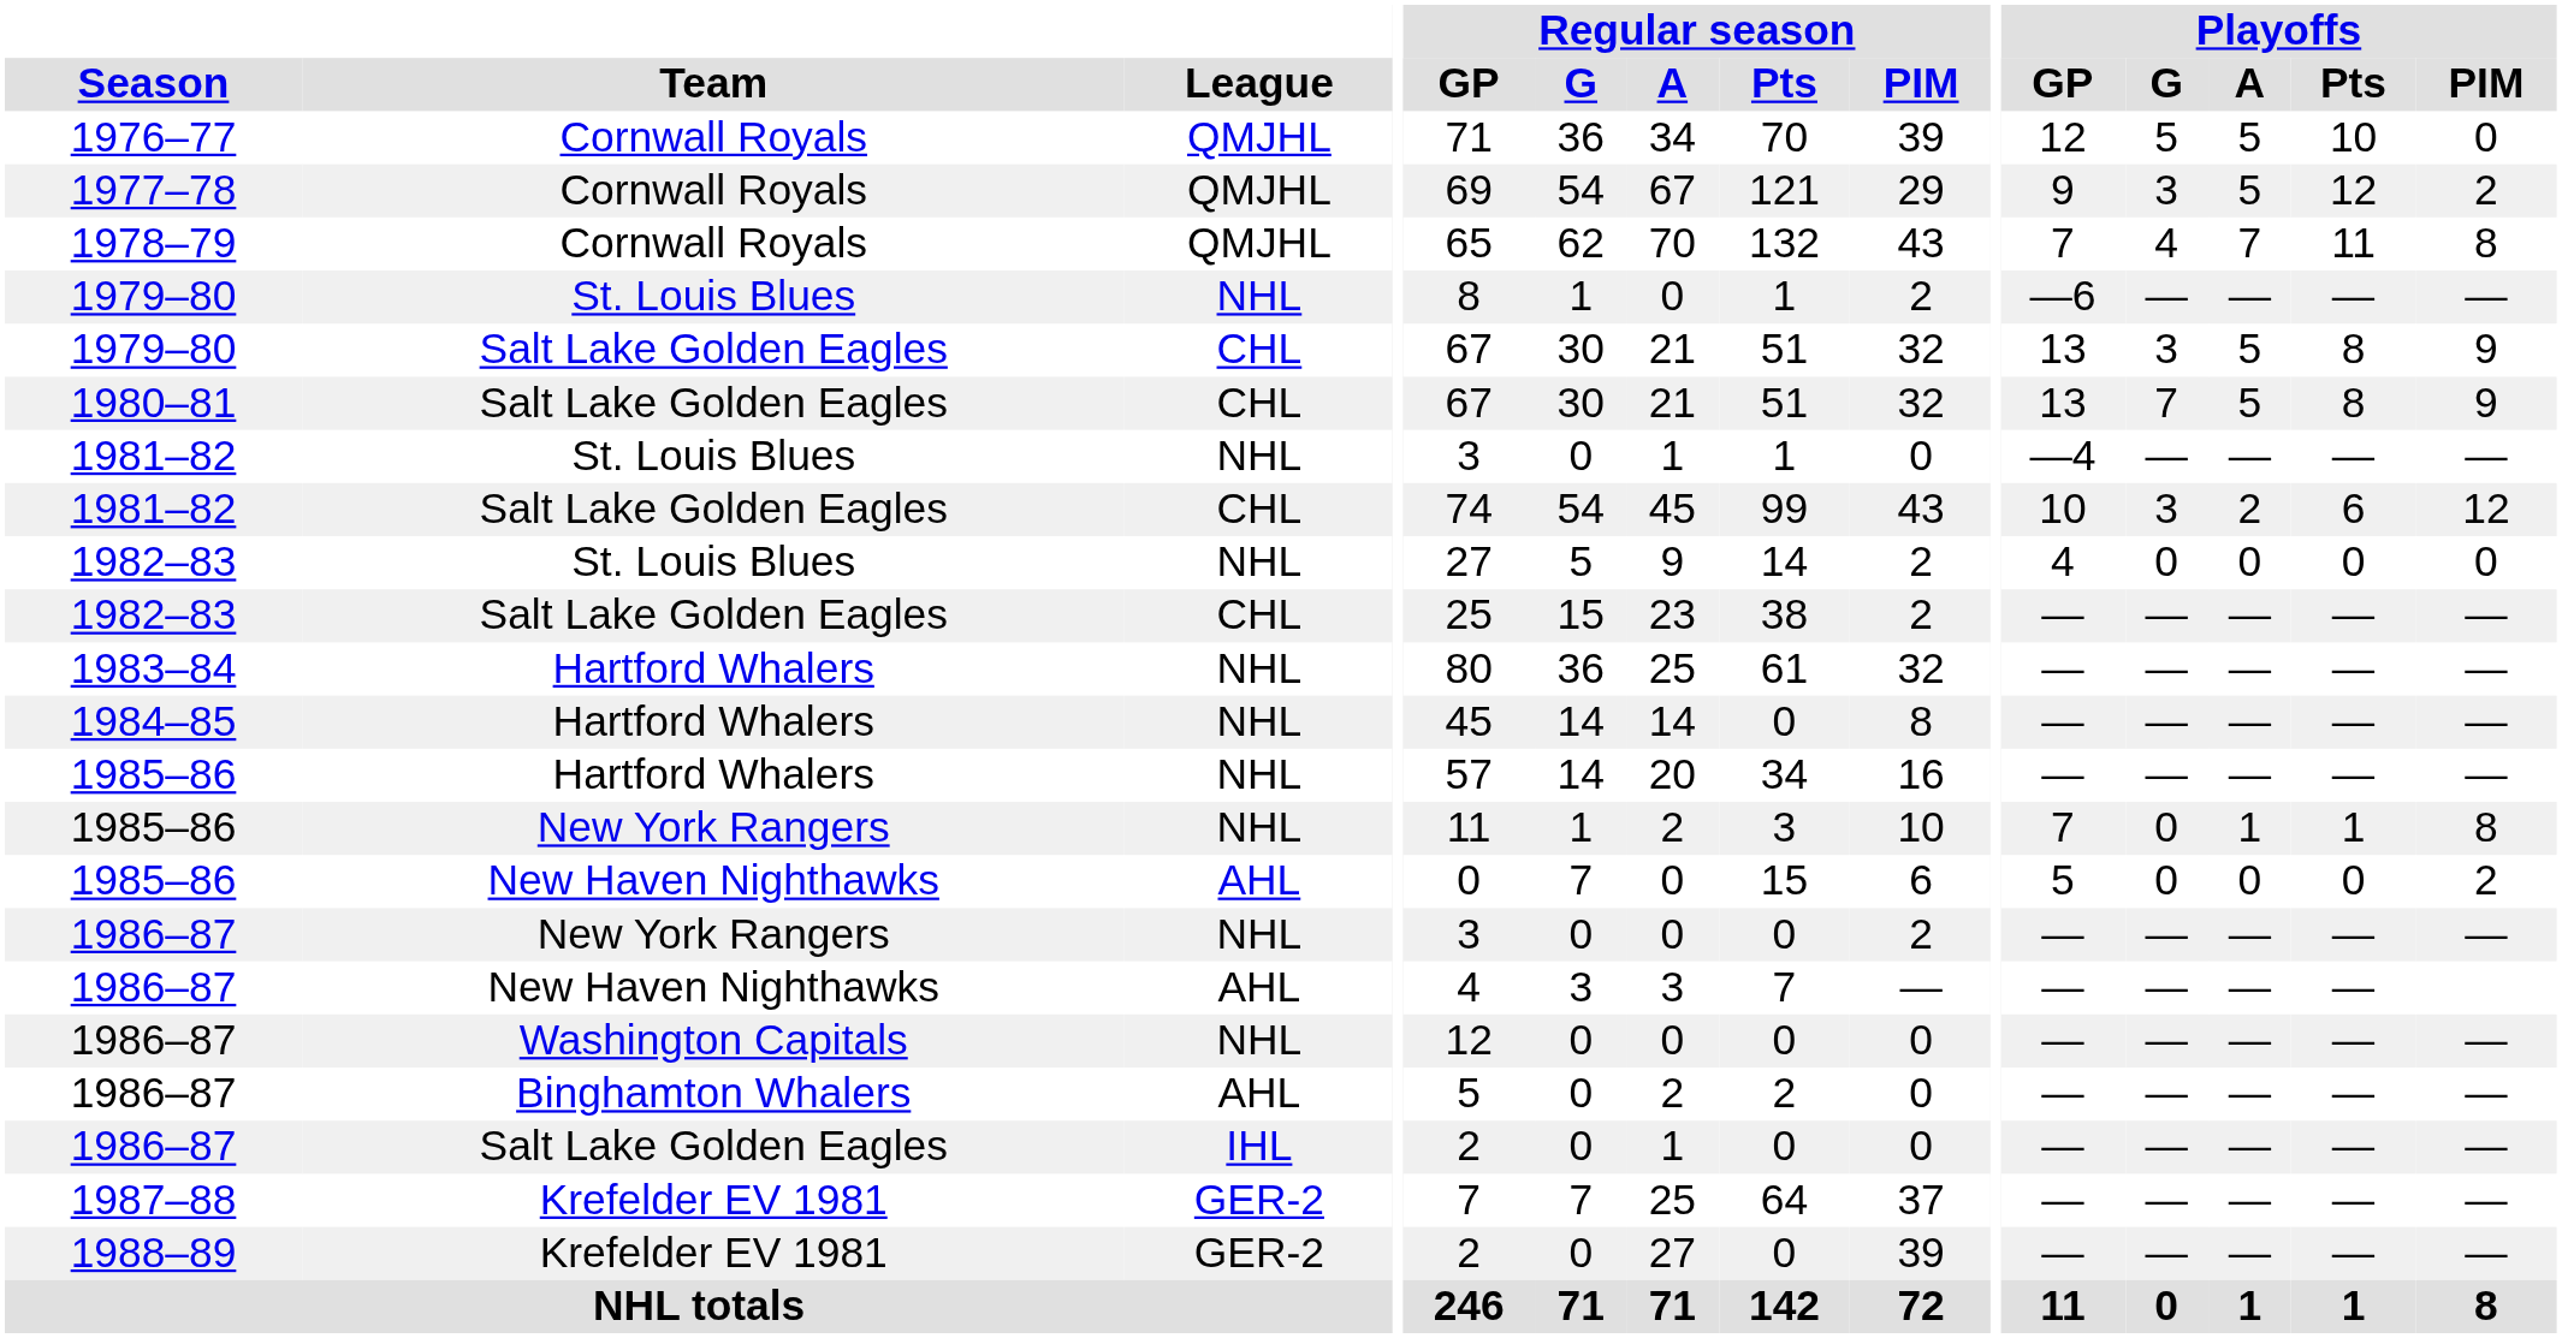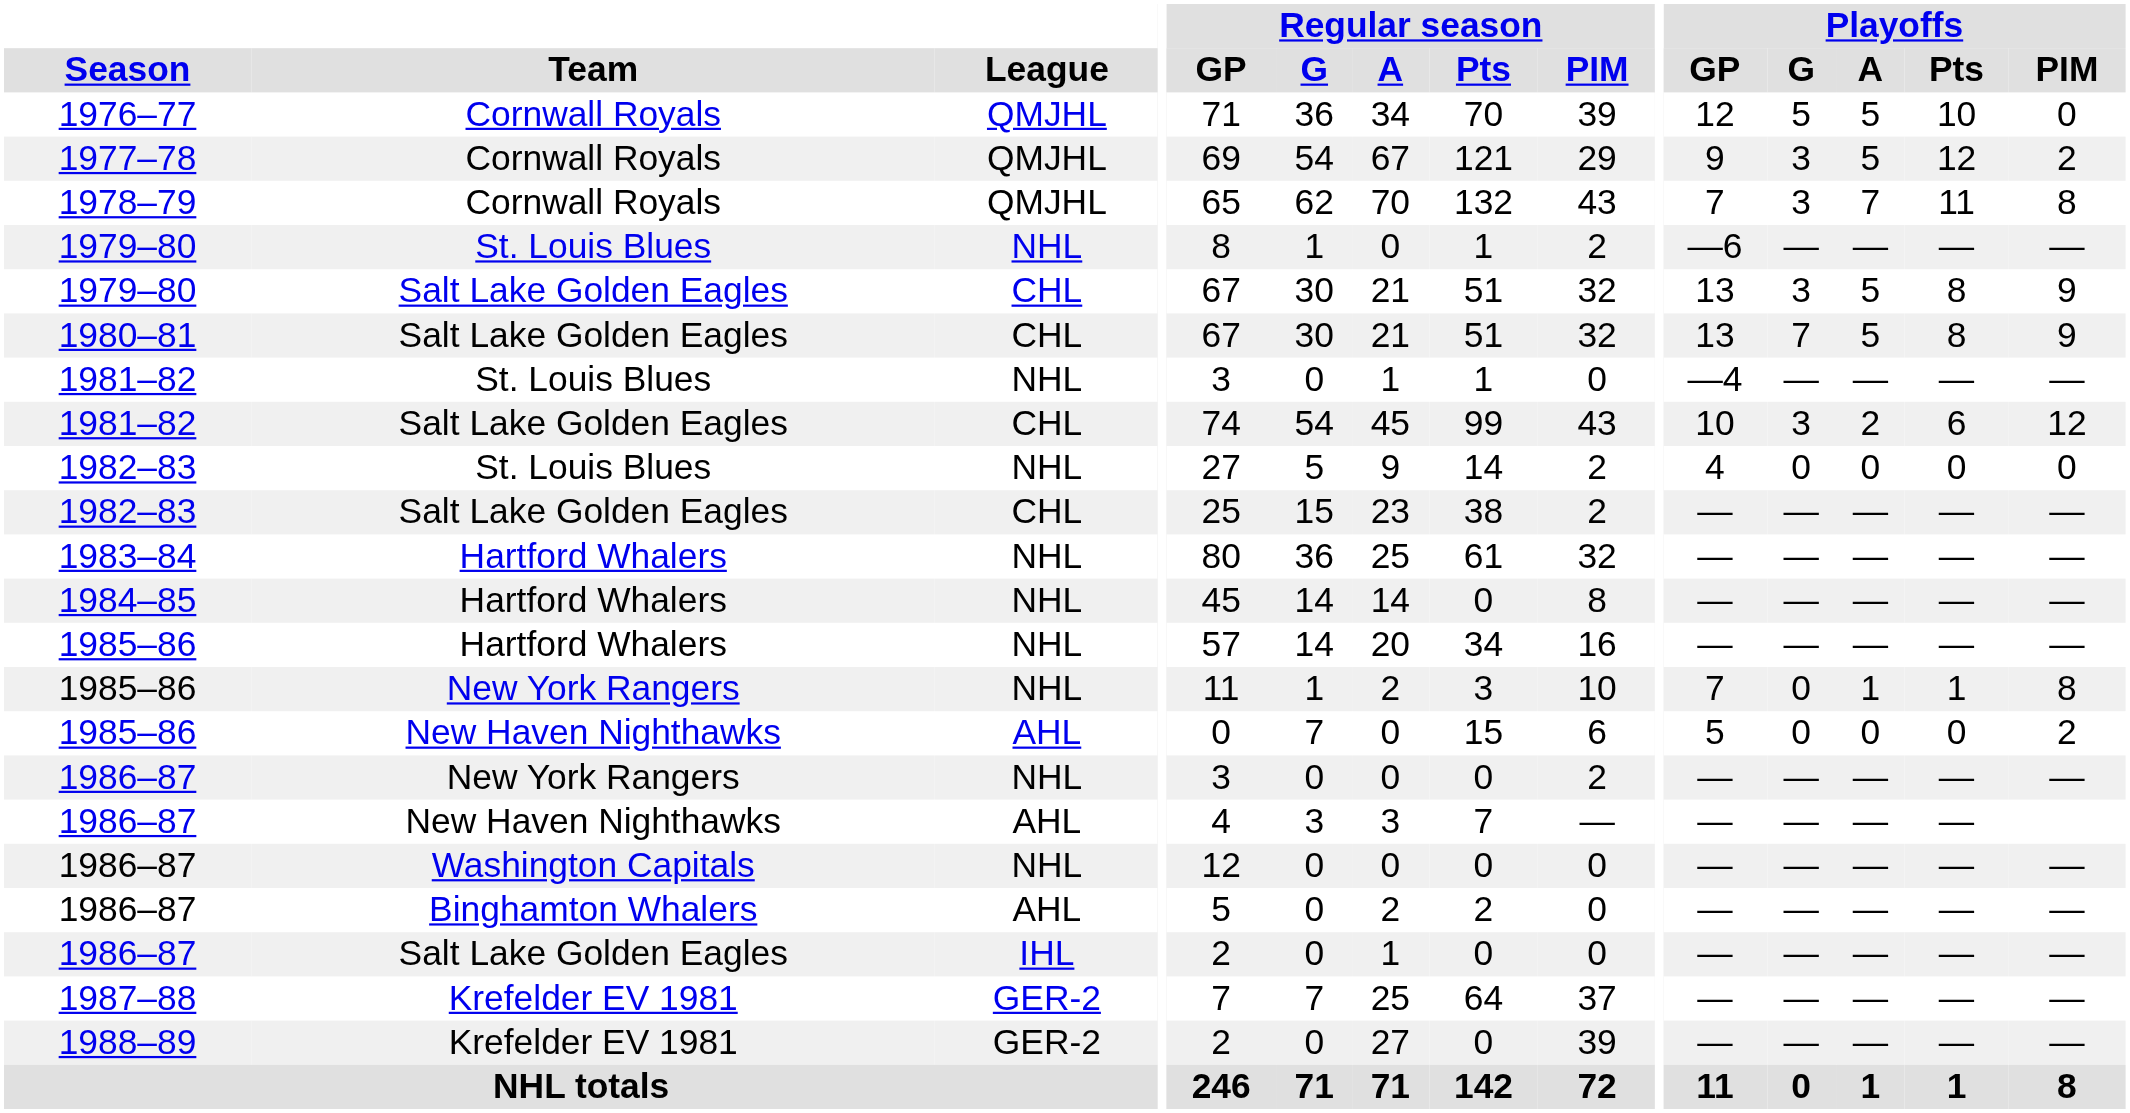 <table border="0" cellpadding="1" cellspacing="0" style="text-align:center; width:60em">
 <tr bgcolor="#e0e0e0">
 <th colspan="3" bgcolor="#ffffff"></th>
 <th rowspan="100" bgcolor="#ffffff"></th>
 <th colspan="5"><a href='#'>Regular season</a></th>
 <th rowspan="100" bgcolor="#ffffff"></th>
 <th colspan="5"><a href='#'>Playoffs</a></th>
 </tr>
 <tr bgcolor="#e0e0e0">
 <th><a href='#'>Season</a></th>
 <th>Team</th>
 <th>League</th>
 <th>GP</th>
 <th><a href='#'>G</a></th>
 <th><a href='#'>A</a></th>
 <th><a href='#'>Pts</a></th>
 <th><a href='#'>PIM</a></th>
 <th>GP</th>
 <th>G</th>
 <th>A</th>
 <th>Pts</th>
 <th>PIM</th>
 </tr>
 <tr>
 <td><a href='#'>1976–77</a></td>
 <td><a href='#'>Cornwall Royals</a></td>
 <td><a href='#'>QMJHL</a></td>
 <td>71</td>
 <td>36</td>
 <td>34</td>
 <td>70</td>
 <td>39</td>
 <td>12</td>
 <td>5</td>
 <td>5</td>
 <td>10</td>
 <td>0</td>
 </tr>
 <tr bgcolor="#f0f0f0">
 <td><a href='#'>1977–78</a></td>
 <td>Cornwall Royals</td>
 <td>QMJHL</td>
 <td>69</td>
 <td>54</td>
 <td>67</td>
 <td>121</td>
 <td>29</td>
 <td>9</td>
 <td>3</td>
 <td>5</td>
 <td>12</td>
 <td>2</td>
 </tr>
 <tr>
 <td><a href='#'>1978–79</a></td>
 <td>Cornwall Royals</td>
 <td>QMJHL</td>
 <td>65</td>
 <td>62</td>
 <td>70</td>
 <td>132</td>
 <td>43</td>
 <td>7</td>
-<td>4</td>
+<td>3</td>
 <td>7</td>
 <td>11</td>
 <td>8</td>
 </tr>
 <tr bgcolor="#f0f0f0">
 <td><a href='#'>1979–80</a></td>
 <td><a href='#'>St. Louis Blues</a></td>
 <td><a href='#'>NHL</a></td>
 <td>8</td>
 <td>1</td>
 <td>0</td>
 <td>1</td>
 <td>2</td>
 <td>—6</td>
 <td>—</td>
 <td>—</td>
 <td>—</td>
 <td>—</td>
 </tr>
 <tr>
 <td><a href='#'>1979–80</a></td>
 <td><a href='#'>Salt Lake Golden Eagles</a></td>
 <td><a href='#'>CHL</a></td>
 <td>67</td>
 <td>30</td>
 <td>21</td>
 <td>51</td>
 <td>32</td>
 <td>13</td>
 <td>3</td>
 <td>5</td>
 <td>8</td>
 <td>9</td>
 </tr>
 <tr bgcolor="#f0f0f0">
 <td><a href='#'>1980–81</a></td>
 <td>Salt Lake Golden Eagles</td>
 <td>CHL</td>
 <td>67</td>
 <td>30</td>
 <td>21</td>
 <td>51</td>
 <td>32</td>
 <td>13</td>
 <td>7</td>
 <td>5</td>
 <td>8</td>
 <td>9</td>
 </tr>
 <tr>
 <td><a href='#'>1981–82</a></td>
 <td>St. Louis Blues</td>
 <td>NHL</td>
 <td>3</td>
 <td>0</td>
 <td>1</td>
 <td>1</td>
 <td>0</td>
 <td>—4</td>
 <td>—</td>
 <td>—</td>
 <td>—</td>
 <td>—</td>
 </tr>
 <tr bgcolor="#f0f0f0">
 <td><a href='#'>1981–82</a></td>
 <td>Salt Lake Golden Eagles</td>
 <td>CHL</td>
 <td>74</td>
 <td>54</td>
 <td>45</td>
 <td>99</td>
 <td>43</td>
 <td>10</td>
 <td>3</td>
 <td>2</td>
 <td>6</td>
 <td>12</td>
 </tr>
 <tr>
 <td><a href='#'>1982–83</a></td>
 <td>St. Louis Blues</td>
 <td>NHL</td>
 <td>27</td>
 <td>5</td>
 <td>9</td>
 <td>14</td>
 <td>2</td>
 <td>4</td>
 <td>0</td>
 <td>0</td>
 <td>0</td>
 <td>0</td>
 </tr>
 <tr bgcolor="#f0f0f0">
 <td><a href='#'>1982–83</a></td>
 <td>Salt Lake Golden Eagles</td>
 <td>CHL</td>
 <td>25</td>
 <td>15</td>
 <td>23</td>
 <td>38</td>
 <td>2</td>
 <td>—</td>
 <td>—</td>
 <td>—</td>
 <td>—</td>
 <td>—</td>
 </tr>
 <tr>
 <td><a href='#'>1983–84</a></td>
 <td><a href='#'>Hartford Whalers</a></td>
 <td>NHL</td>
 <td>80</td>
 <td>36</td>
 <td>25</td>
 <td>61</td>
 <td>32</td>
 <td>—</td>
 <td>—</td>
 <td>—</td>
 <td>—</td>
 <td>—</td>
 </tr>
 <tr bgcolor="#f0f0f0">
 <td><a href='#'>1984–85</a></td>
 <td>Hartford Whalers</td>
 <td>NHL</td>
 <td>45</td>
 <td>14</td>
 <td>14</td>
 <td>0</td>
 <td>8</td>
 <td>—</td>
 <td>—</td>
 <td>—</td>
 <td>—</td>
 <td>—</td>
 </tr>
 <tr>
 <td><a href='#'>1985–86</a></td>
 <td>Hartford Whalers</td>
 <td>NHL</td>
 <td>57</td>
 <td>14</td>
 <td>20</td>
 <td>34</td>
 <td>16</td>
 <td>—</td>
 <td>—</td>
 <td>—</td>
 <td>—</td>
 <td>—</td>
 </tr>
 <tr bgcolor="#f0f0f0">
 <td>1985–86</td>
 <td><a href='#'>New York Rangers</a></td>
 <td>NHL</td>
 <td>11</td>
 <td>1</td>
 <td>2</td>
 <td>3</td>
 <td>10</td>
 <td>7</td>
 <td>0</td>
 <td>1</td>
 <td>1</td>
 <td>8</td>
 </tr>
 <tr>
 <td><a href='#'>1985–86</a></td>
 <td><a href='#'>New Haven Nighthawks</a></td>
 <td><a href='#'>AHL</a></td>
 <td>0</td>
 <td>7</td>
 <td>0</td>
 <td>15</td>
 <td>6</td>
 <td>5</td>
 <td>0</td>
 <td>0</td>
 <td>0</td>
 <td>2</td>
 </tr>
 <tr bgcolor="#f0f0f0">
 <td><a href='#'>1986–87</a></td>
 <td>New York Rangers</td>
 <td>NHL</td>
 <td>3</td>
 <td>0</td>
 <td>0</td>
 <td>0</td>
 <td>2</td>
 <td>—</td>
 <td>—</td>
 <td>—</td>
 <td>—</td>
 <td>—</td>
 </tr>
 <tr>
 <td><a href='#'>1986–87</a></td>
 <td>New Haven Nighthawks</td>
 <td>AHL</td>
 <td>4</td>
 <td>3</td>
 <td 0>3</td>
 <td>7</td>
 <td>—</td>
 <td>—</td>
 <td>—</td>
 <td>—</td>
 <td>—</td>
 </tr>
 <tr bgcolor="#f0f0f0">
 <td>1986–87</td>
 <td><a href='#'>Washington Capitals</a></td>
 <td>NHL</td>
 <td>12</td>
 <td>0</td>
 <td>0</td>
 <td>0</td>
 <td>0</td>
 <td>—</td>
 <td>—</td>
 <td>—</td>
 <td>—</td>
 <td>—</td>
 </tr>
 <tr>
 <td>1986–87</td>
 <td><a href='#'>Binghamton Whalers</a></td>
 <td>AHL</td>
 <td>5</td>
 <td>0</td>
 <td>2</td>
 <td>2</td>
 <td>0</td>
 <td>—</td>
 <td>—</td>
 <td>—</td>
 <td>—</td>
 <td>—</td>
 </tr>
 <tr bgcolor="#f0f0f0">
 <td><a href='#'>1986–87</a></td>
 <td>Salt Lake Golden Eagles</td>
 <td><a href='#'>IHL</a></td>
 <td>2</td>
 <td>0</td>
 <td>1</td>
 <td>0</td>
 <td>0</td>
 <td>—</td>
 <td>—</td>
 <td>—</td>
 <td>—</td>
 <td>—</td>
 </tr>
 <tr>
 <td><a href='#'>1987–88</a></td>
 <td><a href='#'>Krefelder EV 1981</a></td>
 <td><a href='#'>GER-2</a></td>
 <td>7</td>
 <td>7</td>
 <td>25</td>
 <td>64</td>
 <td>37</td>
 <td>—</td>
 <td>—</td>
 <td>—</td>
 <td>—</td>
 <td>—</td>
 </tr>
 <tr bgcolor="#f0f0f0">
 <td><a href='#'>1988–89</a></td>
 <td>Krefelder EV 1981</td>
 <td>GER-2</td>
 <td>2</td>
 <td>0</td>
 <td>27</td>
 <td>0</td>
 <td>39</td>
 <td>—</td>
 <td>—</td>
 <td>—</td>
 <td>—</td>
 <td>—</td>
 </tr>
 <tr bgcolor="#e0e0e0">
 <th colspan="3">NHL totals</th>
 <th>246</th>
 <th>71</th>
 <th>71</th>
 <th>142</th>
 <th>72</th>
 <th>11</th>
 <th>0</th>
 <th>1</th>
 <th>1</th>
 <th>8</th>
 </tr>
 </table>
